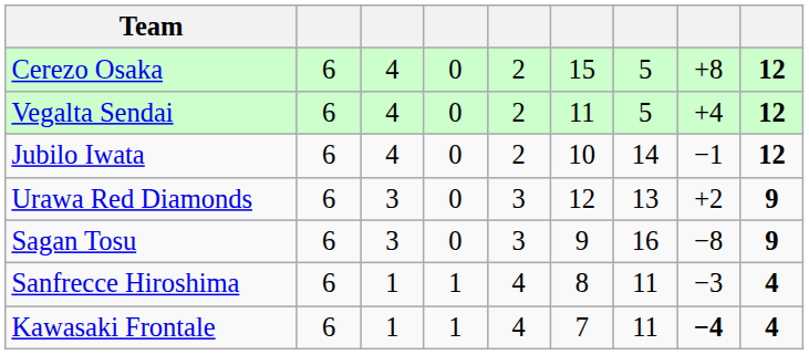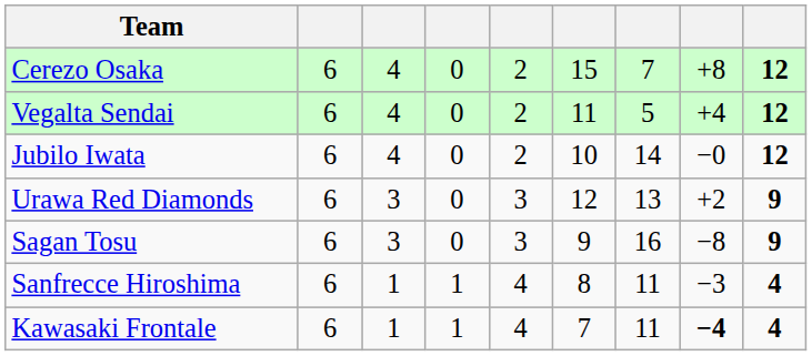 <table class="wikitable" style="text-align:center;">
 <tr>
 <th width=165>Team</th>
 <th width=30></th>
 <th width=30></th>
 <th width=30></th>
 <th width=30></th>
 <th width=30></th>
 <th width=30></th>
 <th width=30></th>
 <th width=30></th>
 </tr>
 <tr style="background:#ccffcc;">
 <td align=left><a href='#'>Cerezo Osaka</a></td>
 <td>6</td>
 <td>4</td>
 <td>0</td>
 <td>2</td>
 <td>15</td>
-<td>5</td>
+<td>7</td>
 <td>+8</td>
 <td><strong>12</strong></td>
 </tr>
 <tr style="background:#ccffcc;">
 <td align=left><a href='#'>Vegalta Sendai</a></td>
 <td>6</td>
 <td>4</td>
 <td>0</td>
 <td>2</td>
 <td>11</td>
 <td>5</td>
 <td>+4</td>
 <td><strong>12</strong></td>
 </tr>
 <tr>
 <td align=left><a href='#'>Jubilo Iwata</a></td>
 <td>6</td>
 <td>4</td>
 <td>0</td>
 <td>2</td>
 <td>10</td>
 <td>14</td>
-<td>−1</td>
+<td>−0</td>
 <td><strong>12</strong></td>
 </tr>
 <tr>
 <td align=left><a href='#'>Urawa Red Diamonds</a></td>
 <td>6</td>
 <td>3</td>
 <td>0</td>
 <td>3</td>
 <td>12</td>
 <td>13</td>
 <td>+2</td>
 <td><strong>9</strong></td>
 </tr>
 <tr>
 <td align=left><a href='#'>Sagan Tosu</a></td>
 <td>6</td>
 <td>3</td>
 <td>0</td>
 <td>3</td>
 <td>9</td>
 <td>16</td>
 <td>−8</td>
 <td><strong>9</strong></td>
 </tr>
 <tr>
 <td align=left><a href='#'>Sanfrecce Hiroshima</a></td>
 <td>6</td>
 <td>1</td>
 <td>1</td>
 <td>4</td>
 <td>8</td>
 <td>11</td>
 <td>−3</td>
 <td><strong>4</strong></td>
 </tr>
 <tr>
 <td align=left><a href='#'>Kawasaki Frontale</a></td>
 <td>6</td>
 <td>1</td>
 <td>1</td>
 <td>4</td>
 <td>7</td>
 <td>11</td>
 <td><strong>−4</strong></td>
 <td><strong>4</strong></td>
 </tr>
 </table>
